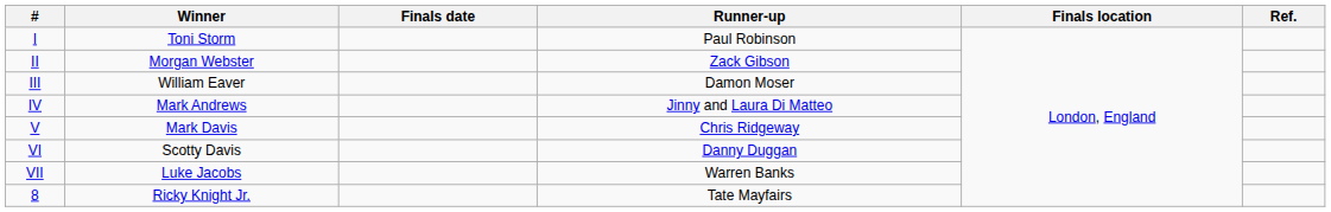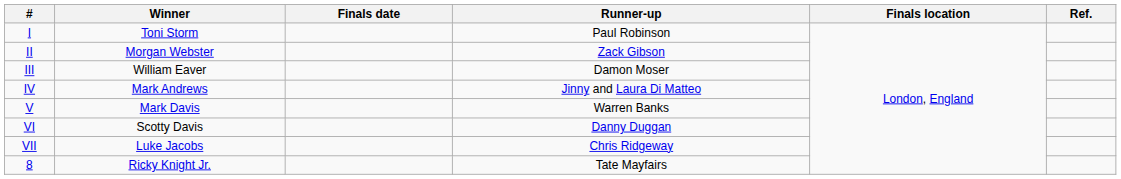 <table class="sortable wikitable succession-box" style="font-size:85%; text-align:center;" width="100%">
 <tr>
 <th>#</th>
 <th>Winner</th>
 <th>Finals date</th>
 <th>Runner-up</th>
 <th>Finals location</th>
 <th>Ref.</th>
 </tr>
 <tr>
 <td><a href='#'>I</a></td>
 <td><a href='#'>Toni Storm</a></td>
 <td></td>
 <td>Paul Robinson</td>
 <td rowspan="8"><a href='#'>London</a>, <a href='#'>England</a></td>
 <td></td>
 </tr>
 <tr>
 <td><a href='#'>II</a></td>
 <td><a href='#'>Morgan Webster</a></td>
 <td></td>
 <td><a href='#'>Zack Gibson</a></td>
 <td></td>
 </tr>
 <tr>
 <td><a href='#'>III</a></td>
 <td>William Eaver</td>
 <td></td>
 <td>Damon Moser</td>
 <td></td>
 </tr>
 <tr>
 <td><a href='#'>IV</a></td>
 <td><a href='#'>Mark Andrews</a></td>
 <td></td>
 <td><a href='#'>Jinny</a> and <a href='#'>Laura Di Matteo</a></td>
 <td></td>
 </tr>
 <tr>
 <td><a href='#'>V</a></td>
 <td><a href='#'>Mark Davis</a></td>
 <td></td>
-<td><a href='#'>Chris Ridgeway</a></td>
+<td>Warren Banks</td>
 <td></td>
 </tr>
 <tr>
 <td><a href='#'>VI</a></td>
 <td>Scotty Davis</td>
 <td></td>
 <td><a href='#'>Danny Duggan</a></td>
 <td></td>
 </tr>
 <tr>
 <td><a href='#'>VII</a></td>
 <td><a href='#'>Luke Jacobs</a></td>
 <td></td>
-<td>Warren Banks</td>
+<td><a href='#'>Chris Ridgeway</a></td>
 <td></td>
 </tr>
 <tr>
 <td><a href='#'>8</a></td>
 <td><a href='#'>Ricky Knight Jr.</a></td>
 <td></td>
 <td>Tate Mayfairs</td>
 <td></td>
 </tr>
 </table>
